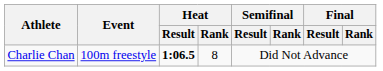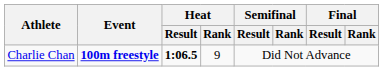 <table class="wikitable" style="font-size:90%">
 <tr>
 <th rowspan="2">Athlete</th>
 <th rowspan="2">Event</th>
 <th colspan=2>Heat</th>
 <th colspan=2>Semifinal</th>
 <th colspan=2>Final</th>
 </tr>
 <tr style="font-size:95%">
 <th>Result</th>
 <th>Rank</th>
 <th>Result</th>
 <th>Rank</th>
 <th>Result</th>
 <th>Rank</th>
 </tr>
 <tr align=center>
 <td align=left><a href='#'>Charlie Chan</a></td>
-<td align=left><a href='#'>100m freestyle</a></td>
+<td align=left><strong><a href='#'>100m freestyle</a></strong></td>
 <td><strong>1:06.5</strong></td>
-<td>8</td>
+<td>9</td>
 <td colspan=4>Did Not Advance</td>
 </tr>
 </table>
